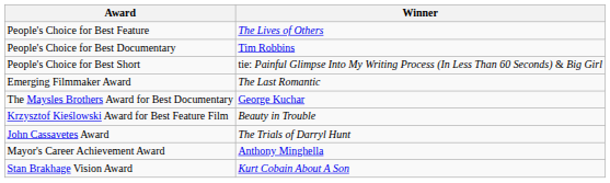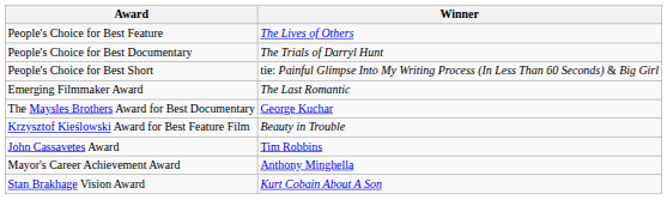 <table class="wikitable">
 <tr>
 <th>Award</th>
 <th>Winner</th>
 </tr>
 <tr>
 <td>People's Choice for Best Feature</td>
 <td><em><a href='#'>The Lives of Others</a></em></td>
 </tr>
 <tr>
 <td>People's Choice for Best Documentary</td>
-<td><a href='#'>Tim Robbins</a></td>
+<td><em>The Trials of Darryl Hunt</em></td>
 </tr>
 <tr>
 <td>People's Choice for Best Short</td>
 <td>tie: <em>Painful Glimpse Into My Writing Process (In Less Than 60 Seconds)</em> & <em>Big Girl</em></td>
 </tr>
 <tr>
 <td>Emerging Filmmaker Award</td>
 <td><em>The Last Romantic</em></td>
 </tr>
 <tr>
 <td>The <a href='#'>Maysles Brothers</a> Award for Best Documentary</td>
 <td><a href='#'>George Kuchar</a></td>
 </tr>
 <tr>
 <td><a href='#'>Krzysztof Kieślowski</a> Award for Best Feature Film</td>
 <td><em>Beauty in Trouble</em></td>
 </tr>
 <tr>
 <td><a href='#'>John Cassavetes</a> Award</td>
-<td><em>The Trials of Darryl Hunt</em></td>
+<td><a href='#'>Tim Robbins</a></td>
 </tr>
 <tr>
 <td>Mayor's Career Achievement Award</td>
 <td><a href='#'>Anthony Minghella</a></td>
 </tr>
 <tr>
 <td><a href='#'>Stan Brakhage</a> Vision Award</td>
 <td><em><a href='#'>Kurt Cobain About A Son</a></em></td>
 </tr>
 </table>
